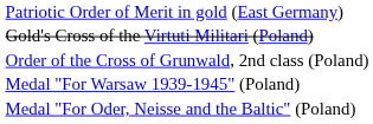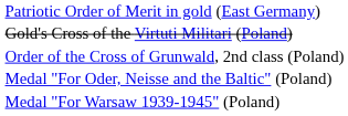 <table>
 <tr>
 <td></td>
 <td><a href='#'>Patriotic Order of Merit in gold</a> (<a href='#'>East Germany</a>)</td>
 </tr>
 <tr>
 <td></td>
 <td><del>Gold's Cross of the <a href='#'>Virtuti Militari</a> (<a href='#'>Poland</a>)</del></td>
 </tr>
 <tr>
 <td></td>
 <td><a href='#'>Order of the Cross of Grunwald</a>, 2nd class (Poland)</td>
 </tr>
 <tr>
 <td></td>
-<td><a href='#'>Medal "For Warsaw 1939-1945"</a> (Poland)</td>
+<td><a href='#'>Medal "For Oder, Neisse and the Baltic"</a> (Poland)</td>
 </tr>
 <tr>
 <td></td>
-<td><a href='#'>Medal "For Oder, Neisse and the Baltic"</a> (Poland)</td>
+<td><a href='#'>Medal "For Warsaw 1939-1945"</a> (Poland)</td>
 </tr>
 <tr>
 </tr>
 </table>
